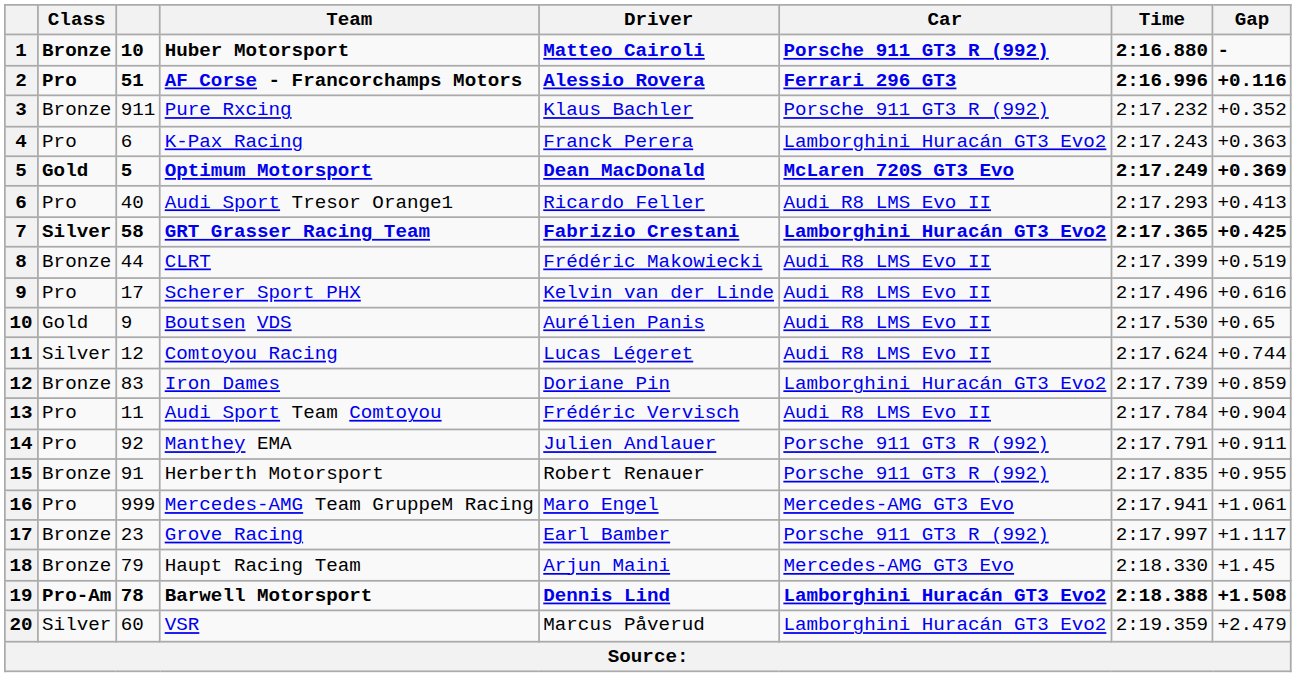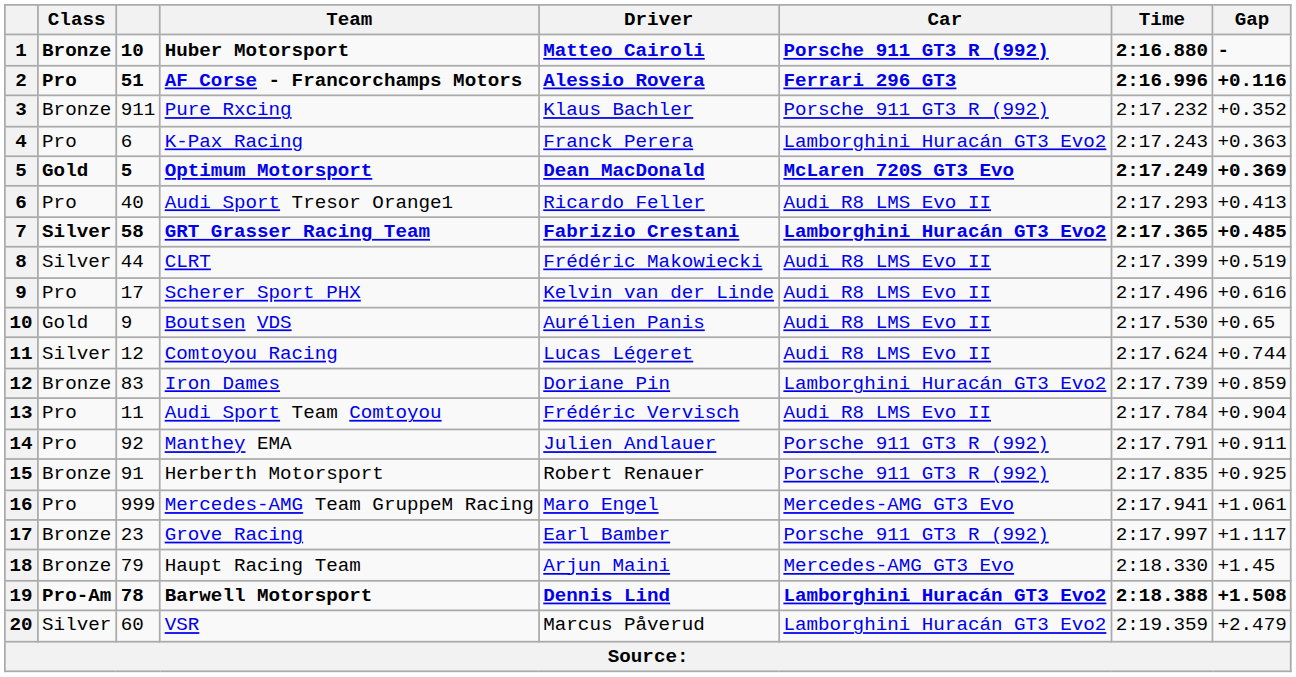 <table class="wikitable" style="font-size: 85%">
 <tr>
 <th></th>
 <th>Class</th>
 <th></th>
 <th>Team</th>
 <th>Driver</th>
 <th>Car</th>
 <th>Time</th>
 <th>Gap</th>
 </tr>
 <tr>
 <th>1</th>
 <td><strong>Bronze</strong></td>
 <td><strong>10</strong></td>
 <td><strong> Huber Motorsport</strong></td>
 <td><strong> <a href='#'>Matteo Cairoli</a></strong></td>
 <td><a href='#'><strong>Porsche 911 GT3 R (992)</strong></a></td>
 <td><strong>2:16.880</strong></td>
 <td><strong>-</strong></td>
 </tr>
 <tr>
 <th>2</th>
 <td><strong>Pro</strong></td>
 <td><strong>51</strong></td>
 <td><strong> <a href='#'>AF Corse</a> - Francorchamps Motors</strong></td>
 <td><strong> <a href='#'>Alessio Rovera</a></strong></td>
 <td><a href='#'><strong>Ferrari 296 GT3</strong></a></td>
 <td><strong>2:16.996</strong></td>
 <td><strong>+0.116</strong></td>
 </tr>
 <tr>
 <th>3</th>
 <td>Bronze</td>
 <td>911</td>
 <td> <a href='#'>Pure Rxcing</a></td>
 <td> <a href='#'>Klaus Bachler</a></td>
 <td><a href='#'>Porsche 911 GT3 R (992)</a></td>
 <td>2:17.232</td>
 <td>+0.352</td>
 </tr>
 <tr>
 <th>4</th>
 <td>Pro</td>
 <td>6</td>
 <td> <a href='#'>K-Pax Racing</a></td>
 <td> <a href='#'>Franck Perera</a></td>
 <td><a href='#'>Lamborghini Huracán GT3 Evo2</a></td>
 <td>2:17.243</td>
 <td>+0.363</td>
 </tr>
 <tr>
 <th>5</th>
 <td><strong>Gold</strong></td>
 <td><strong>5</strong></td>
 <td><strong> <a href='#'>Optimum Motorsport</a></strong></td>
 <td><strong> <a href='#'>Dean MacDonald</a></strong></td>
 <td><a href='#'><strong>McLaren 720S GT3 Evo</strong></a></td>
 <td><strong>2:17.249</strong></td>
 <td><strong>+0.369</strong></td>
 </tr>
 <tr>
 <th>6</th>
 <td>Pro</td>
 <td>40</td>
 <td> <a href='#'>Audi Sport</a> Tresor Orange1</td>
 <td> <a href='#'>Ricardo Feller</a></td>
 <td><a href='#'>Audi R8 LMS Evo II</a></td>
 <td>2:17.293</td>
 <td>+0.413</td>
 </tr>
 <tr>
 <th>7</th>
 <td><strong>Silver</strong></td>
 <td><strong>58</strong></td>
 <td><strong> <a href='#'>GRT Grasser Racing Team</a></strong></td>
 <td><strong> <a href='#'>Fabrizio Crestani</a></strong></td>
 <td><a href='#'><strong>Lamborghini Huracán GT3 Evo2</strong></a></td>
 <td><strong>2:17.365</strong></td>
-<td><strong>+0.425</strong></td>
+<td><strong>+0.485</strong></td>
 </tr>
 <tr>
 <th>8</th>
-<td>Bronze</td>
+<td>Silver</td>
 <td>44</td>
 <td> <a href='#'>CLRT</a></td>
 <td> <a href='#'>Frédéric Makowiecki</a></td>
 <td><a href='#'>Audi R8 LMS Evo II</a></td>
 <td>2:17.399</td>
 <td>+0.519</td>
 </tr>
 <tr>
 <th>9</th>
 <td>Pro</td>
 <td>17</td>
 <td> <a href='#'>Scherer Sport PHX</a></td>
 <td> <a href='#'>Kelvin van der Linde</a></td>
 <td><a href='#'>Audi R8 LMS Evo II</a></td>
 <td>2:17.496</td>
 <td>+0.616</td>
 </tr>
 <tr>
 <th>10</th>
 <td>Gold</td>
 <td>9</td>
 <td> <a href='#'>Boutsen</a> <a href='#'>VDS</a></td>
 <td> <a href='#'>Aurélien Panis</a></td>
 <td><a href='#'>Audi R8 LMS Evo II</a></td>
 <td>2:17.530</td>
 <td>+0.65</td>
 </tr>
 <tr>
 <th>11</th>
 <td>Silver</td>
 <td>12</td>
 <td> <a href='#'>Comtoyou Racing</a></td>
 <td> <a href='#'>Lucas Légeret</a></td>
 <td><a href='#'>Audi R8 LMS Evo II</a></td>
 <td>2:17.624</td>
 <td>+0.744</td>
 </tr>
 <tr>
 <th>12</th>
 <td>Bronze</td>
 <td>83</td>
 <td> <a href='#'>Iron Dames</a></td>
 <td> <a href='#'>Doriane Pin</a></td>
 <td><a href='#'>Lamborghini Huracán GT3 Evo2</a></td>
 <td>2:17.739</td>
 <td>+0.859</td>
 </tr>
 <tr>
 <th>13</th>
 <td>Pro</td>
 <td>11</td>
 <td> <a href='#'>Audi Sport</a> Team <a href='#'>Comtoyou</a></td>
 <td> <a href='#'>Frédéric Vervisch</a></td>
 <td><a href='#'>Audi R8 LMS Evo II</a></td>
 <td>2:17.784</td>
 <td>+0.904</td>
 </tr>
 <tr>
 <th>14</th>
 <td>Pro</td>
 <td>92</td>
 <td> <a href='#'>Manthey</a> EMA</td>
 <td> <a href='#'>Julien Andlauer</a></td>
 <td><a href='#'>Porsche 911 GT3 R (992)</a></td>
 <td>2:17.791</td>
 <td>+0.911</td>
 </tr>
 <tr>
 <th>15</th>
 <td>Bronze</td>
 <td>91</td>
 <td> Herberth Motorsport</td>
 <td> Robert Renauer</td>
 <td><a href='#'>Porsche 911 GT3 R (992)</a></td>
 <td>2:17.835</td>
-<td>+0.955</td>
+<td>+0.925</td>
 </tr>
 <tr>
 <th>16</th>
 <td>Pro</td>
 <td>999</td>
 <td> <a href='#'>Mercedes-AMG</a> Team GruppeM Racing</td>
 <td> <a href='#'>Maro Engel</a></td>
 <td><a href='#'>Mercedes-AMG GT3 Evo</a></td>
 <td>2:17.941</td>
 <td>+1.061</td>
 </tr>
 <tr>
 <th>17</th>
 <td>Bronze</td>
 <td>23</td>
 <td> <a href='#'>Grove Racing</a></td>
 <td> <a href='#'>Earl Bamber</a></td>
 <td><a href='#'>Porsche 911 GT3 R (992)</a></td>
 <td>2:17.997</td>
 <td>+1.117</td>
 </tr>
 <tr>
 <th>18</th>
 <td>Bronze</td>
 <td>79</td>
 <td> Haupt Racing Team</td>
 <td> <a href='#'>Arjun Maini</a></td>
 <td><a href='#'>Mercedes-AMG GT3 Evo</a></td>
 <td>2:18.330</td>
 <td>+1.45</td>
 </tr>
 <tr>
 <th>19</th>
 <td><strong>Pro-Am</strong></td>
 <td><strong>78</strong></td>
 <td><strong> Barwell Motorsport</strong></td>
 <td><strong> <a href='#'>Dennis Lind</a></strong></td>
 <td><a href='#'><strong>Lamborghini Huracán GT3 Evo2</strong></a></td>
 <td><strong>2:18.388</strong></td>
 <td><strong>+1.508</strong></td>
 </tr>
 <tr>
 <th>20</th>
 <td>Silver</td>
 <td>60</td>
 <td> <a href='#'>VSR</a></td>
 <td> Marcus Påverud</td>
 <td><a href='#'>Lamborghini Huracán GT3 Evo2</a></td>
 <td>2:19.359</td>
 <td>+2.479</td>
 </tr>
 <tr>
 <th colspan="8">Source:</th>
 </tr>
 </table>
